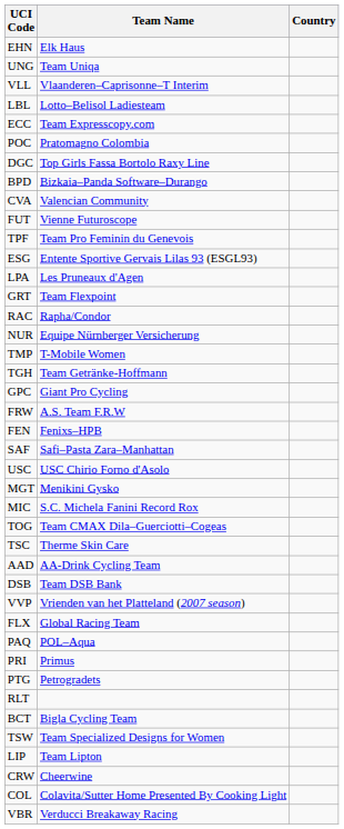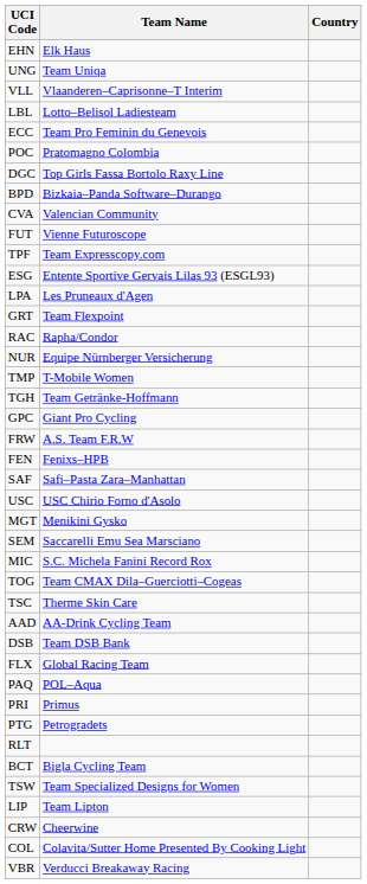 <table class="wikitable">
 <tr style="background:#ccccff;">
 <th>UCI<br>Code</th>
 <th>Team Name</th>
 <th>Country</th>
 </tr>
 <tr>
 <td>EHN</td>
 <td><a href='#'>Elk Haus</a></td>
 <td></td>
 </tr>
 <tr>
 <td>UNG</td>
 <td><a href='#'>Team Uniqa</a></td>
 <td></td>
 </tr>
 <tr>
 <td>VLL</td>
 <td><a href='#'>Vlaanderen–Caprisonne–T Interim</a></td>
 <td></td>
 </tr>
 <tr>
 <td>LBL</td>
 <td><a href='#'>Lotto–Belisol Ladiesteam</a></td>
 <td></td>
 </tr>
 <tr>
 <td>ECC</td>
-<td><a href='#'>Team Expresscopy.com</a></td>
+<td><a href='#'>Team Pro Feminin du Genevois</a></td>
 <td></td>
 </tr>
 <tr>
 <td>POC</td>
 <td><a href='#'>Pratomagno Colombia</a></td>
 <td></td>
 </tr>
 <tr>
 <td>DGC</td>
 <td><a href='#'>Top Girls Fassa Bortolo Raxy Line</a></td>
 <td></td>
 </tr>
 <tr>
 <td>BPD</td>
 <td><a href='#'>Bizkaia–Panda Software–Durango</a></td>
 <td></td>
 </tr>
 <tr>
 <td>CVA</td>
 <td><a href='#'>Valencian Community</a></td>
 <td></td>
 </tr>
 <tr>
 <td>FUT</td>
 <td><a href='#'>Vienne Futuroscope</a></td>
 <td></td>
 </tr>
 <tr>
 <td>TPF</td>
-<td><a href='#'>Team Pro Feminin du Genevois</a></td>
+<td><a href='#'>Team Expresscopy.com</a></td>
 <td></td>
 </tr>
 <tr>
 <td>ESG</td>
 <td><a href='#'>Entente Sportive Gervais Lilas 93</a> (ESGL93)</td>
 <td></td>
 </tr>
 <tr>
 <td>LPA</td>
 <td><a href='#'>Les Pruneaux d'Agen</a></td>
 <td></td>
 </tr>
 <tr>
 <td>GRT</td>
 <td><a href='#'>Team Flexpoint</a></td>
 <td></td>
 </tr>
 <tr>
 <td>RAC</td>
 <td><a href='#'>Rapha/Condor</a></td>
 <td></td>
 </tr>
 <tr>
 <td>NUR</td>
 <td><a href='#'>Equipe Nürnberger Versicherung</a></td>
 <td></td>
 </tr>
 <tr>
 <td>TMP</td>
 <td><a href='#'>T-Mobile Women</a></td>
 <td></td>
 </tr>
 <tr>
 <td>TGH</td>
 <td><a href='#'>Team Getränke-Hoffmann</a></td>
 <td></td>
 </tr>
 <tr>
 <td>GPC</td>
 <td><a href='#'>Giant Pro Cycling</a></td>
 <td></td>
 </tr>
 <tr>
 <td>FRW</td>
 <td><a href='#'>A.S. Team F.R.W</a></td>
 <td></td>
 </tr>
 <tr>
 <td>FEN</td>
 <td><a href='#'>Fenixs–HPB</a></td>
 <td></td>
 </tr>
 <tr>
 <td>SAF</td>
 <td><a href='#'>Safi–Pasta Zara–Manhattan</a></td>
 <td></td>
 </tr>
 <tr>
 <td>USC</td>
 <td><a href='#'>USC Chirio Forno d'Asolo</a></td>
 <td></td>
 </tr>
 <tr>
 <td>MGT</td>
 <td><a href='#'>Menikini Gysko</a></td>
 <td></td>
 </tr>
 <tr>
+<td>SEM</td>
+<td><a href='#'>Saccarelli Emu Sea Marsciano</a></td>
+<td></td>
+</tr>
+<tr>
 <td>MIC</td>
 <td><a href='#'>S.C. Michela Fanini Record Rox</a></td>
 <td></td>
 </tr>
 <tr>
 <td>TOG</td>
 <td><a href='#'>Team CMAX Dila–Guerciotti–Cogeas</a></td>
 <td></td>
 </tr>
 <tr>
 <td>TSC</td>
 <td><a href='#'>Therme Skin Care</a></td>
 <td></td>
 </tr>
 <tr>
 <td>AAD</td>
 <td><a href='#'>AA-Drink Cycling Team</a></td>
 <td></td>
 </tr>
 <tr>
 <td>DSB</td>
 <td><a href='#'>Team DSB Bank</a></td>
-<td></td>
-</tr>
-<tr>
-<td>VVP</td>
-<td><a href='#'>Vrienden van het Platteland</a> (<em><a href='#'>2007 season</a></em>)</td>
 <td></td>
 </tr>
 <tr>
 <td>FLX</td>
 <td><a href='#'>Global Racing Team</a></td>
 <td></td>
 </tr>
 <tr>
 <td>PAQ</td>
 <td><a href='#'>POL–Aqua</a></td>
 <td></td>
 </tr>
 <tr>
 <td>PRI</td>
 <td><a href='#'>Primus</a></td>
 <td></td>
 </tr>
 <tr>
 <td>PTG</td>
 <td><a href='#'>Petrogradets</a></td>
 <td></td>
 </tr>
 <tr>
 <td>RLT</td>
 <td></td>
 <td></td>
 </tr>
 <tr>
 <td>BCT</td>
 <td><a href='#'>Bigla Cycling Team</a></td>
 <td></td>
 </tr>
 <tr>
 <td>TSW</td>
 <td><a href='#'>Team Specialized Designs for Women</a></td>
 <td></td>
 </tr>
 <tr>
 <td>LIP</td>
 <td><a href='#'>Team Lipton</a></td>
 <td></td>
 </tr>
 <tr>
 <td>CRW</td>
 <td><a href='#'>Cheerwine</a></td>
 <td></td>
 </tr>
 <tr>
 <td>COL</td>
 <td><a href='#'>Colavita/Sutter Home Presented By Cooking Light</a></td>
 <td></td>
 </tr>
 <tr>
 <td>VBR</td>
 <td><a href='#'>Verducci Breakaway Racing</a></td>
 <td></td>
 </tr>
 </table>
